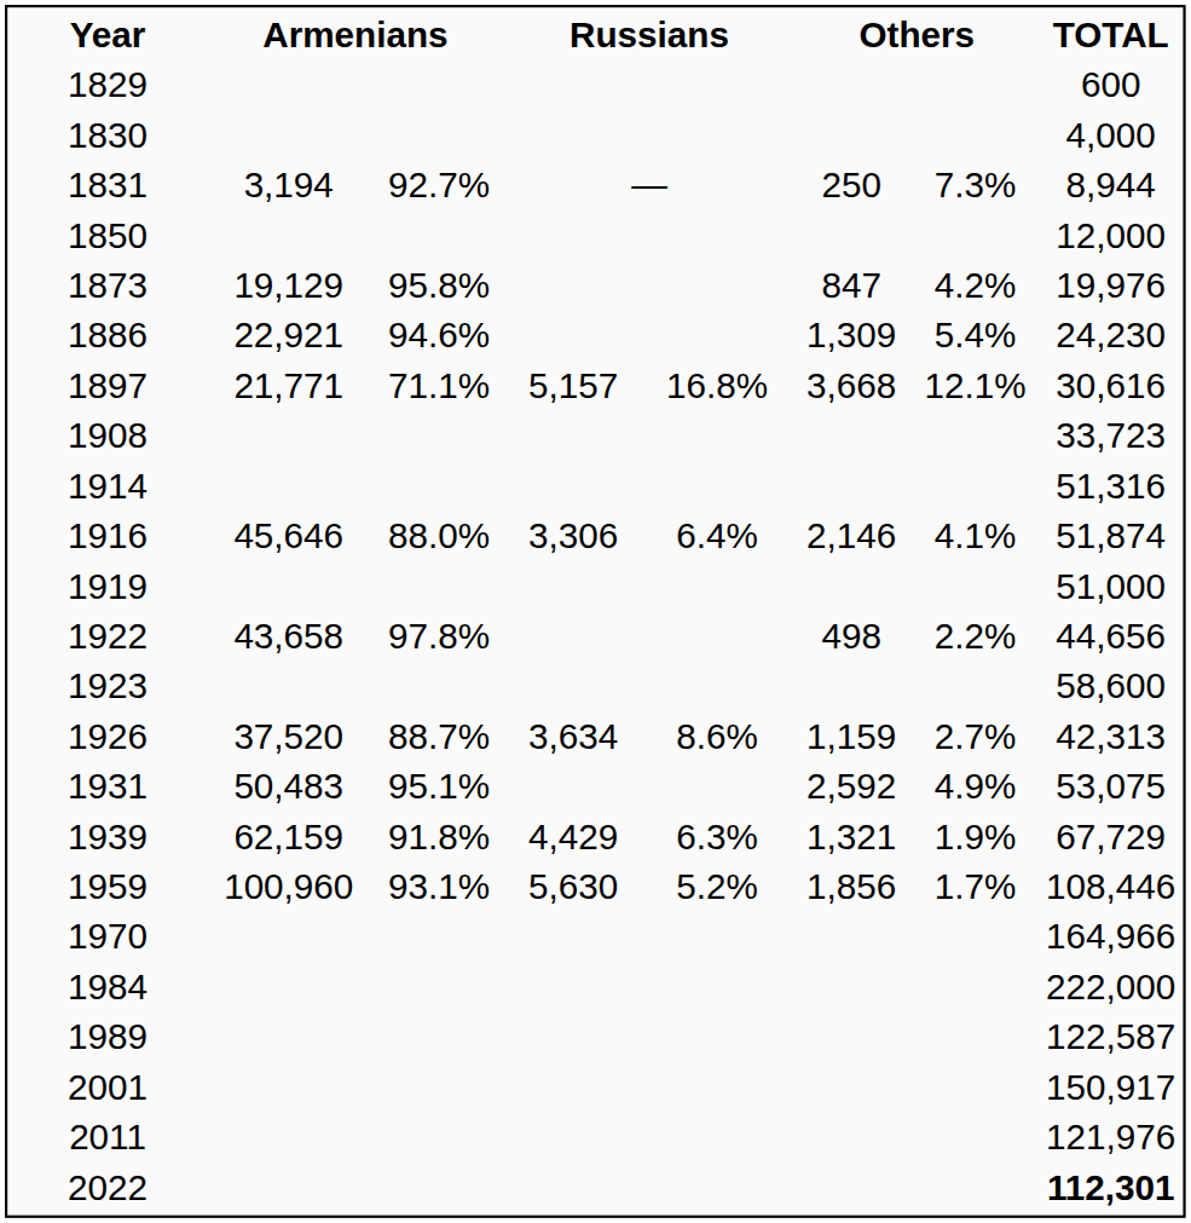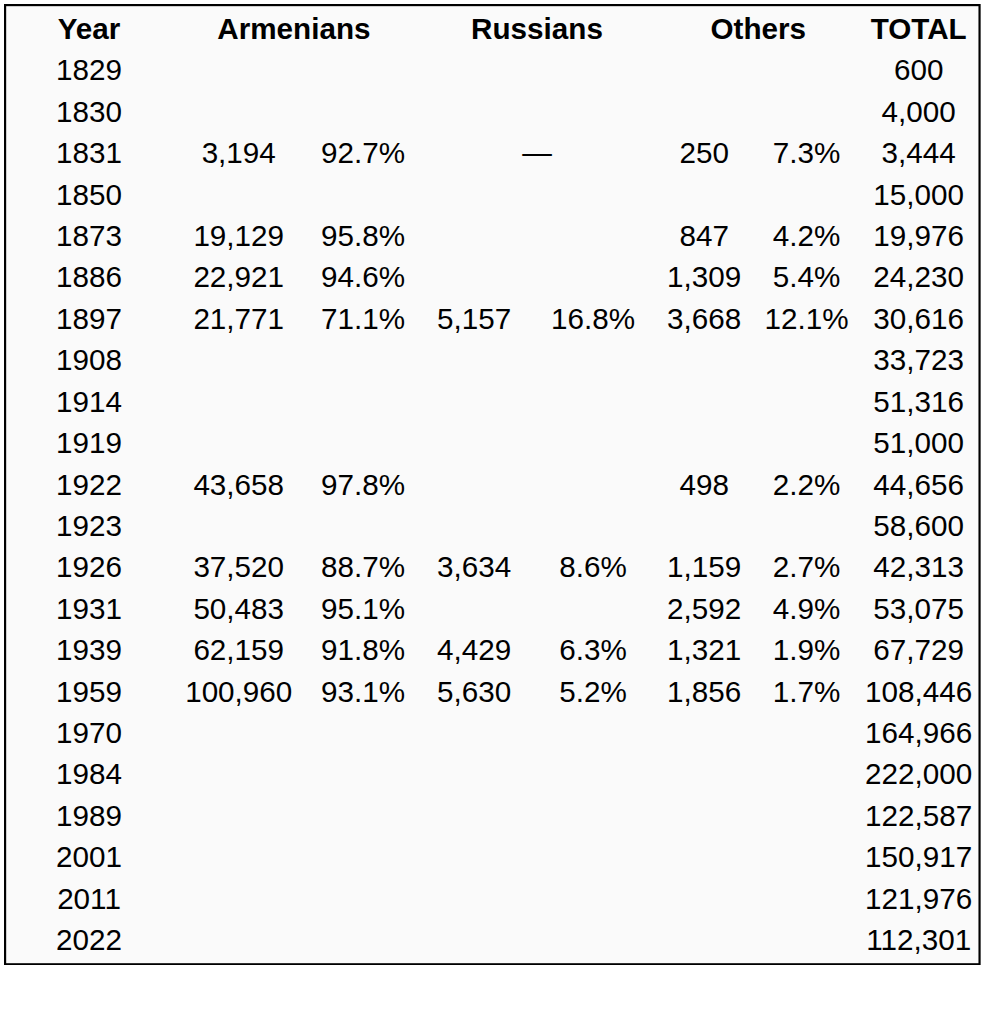 <table class="floatright" style="text-align:center; font-size:85%; border:1px solid black; background:#fafafa">
 <tr>
 <th scope="col" style="width:70px;">Year</th>
 <th scope="col" colspan=2 style="width:110px;">Armenians</th>
 <th scope="col" colspan=2 style="width:105px;">Russians</th>
 <th scope="col" colspan=2 style="width:90px;">Others</th>
 <th scope="col" style="width:70">TOTAL</th>
 </tr>
 <tr>
 <td>1829</td>
 <td colspan="2"></td>
 <td colspan="2"></td>
 <td colspan="2"></td>
 <td style="text-align:center;">600</td>
 </tr>
 <tr>
 <td>1830</td>
 <td colspan="2"></td>
 <td colspan="2"></td>
 <td colspan="2"></td>
 <td style="text-align:center;">4,000</td>
 </tr>
 <tr>
 <td>1831</td>
 <td style="text-align:center;">3,194</td>
 <td style="text-align:center;">92.7%</td>
 <td colspan="2" style="text-align:center;">—</td>
 <td style="text-align:center;">250</td>
 <td>7.3%</td>
-<td style="text-align:center;">8,944</td>
+<td style="text-align:center;">3,444</td>
 </tr>
 <tr>
 <td>1850</td>
 <td colspan="2"></td>
 <td colspan="2"></td>
 <td colspan="2"></td>
-<td style="text-align:center;">12,000</td>
+<td style="text-align:center;">15,000</td>
 </tr>
 <tr>
 <td>1873</td>
 <td style="text-align:center;">19,129</td>
 <td style="text-align:center;">95.8%</td>
 <td colspan="2"></td>
 <td style="text-align:center;">847</td>
 <td style="text-align:center;">4.2%</td>
 <td style="text-align:center;">19,976</td>
 </tr>
 <tr>
 <td>1886</td>
 <td style="text-align:center;">22,921</td>
 <td style="text-align:center;">94.6%</td>
 <td colspan="2"></td>
 <td style="text-align:center;">1,309</td>
 <td style="text-align:center;">5.4%</td>
 <td style="text-align:center;">24,230</td>
 </tr>
 <tr>
 <td>1897</td>
 <td style="text-align:center;">21,771</td>
 <td style="text-align:center;">71.1%</td>
 <td style="text-align:center;">5,157</td>
 <td style="text-align:center;">16.8%</td>
 <td style="text-align:center;">3,668</td>
 <td style="text-align:center;">12.1%</td>
 <td style="text-align:center;">30,616</td>
 </tr>
 <tr>
 <td>1908</td>
 <td colspan="2"></td>
 <td colspan="2"></td>
 <td colspan="2"></td>
 <td style="text-align:center;">33,723</td>
 </tr>
 <tr>
 <td>1914</td>
 <td colspan="2"></td>
 <td colspan="2"></td>
 <td colspan="2"></td>
 <td style="text-align:center;">51,316</td>
-</tr>
-<tr>
-<td>1916</td>
-<td style="text-align:center;">45,646</td>
-<td style="text-align:center;">88.0%</td>
-<td style="text-align:center;">3,306</td>
-<td style="text-align:center;">6.4%</td>
-<td style="text-align:center;">2,146</td>
-<td style="text-align:center;">4.1%</td>
-<td style="text-align:center;">51,874</td>
 </tr>
 <tr>
 <td>1919</td>
 <td colspan="2"></td>
 <td colspan="2"></td>
 <td colspan="2"></td>
 <td style="text-align:center;">51,000</td>
 </tr>
 <tr>
 <td>1922</td>
 <td style="text-align:center;">43,658</td>
 <td style="text-align:center;">97.8%</td>
 <td colspan="2"></td>
 <td style="text-align:center;">498</td>
 <td style="text-align:center;">2.2%</td>
 <td style="text-align:center;">44,656</td>
 </tr>
 <tr>
 <td>1923</td>
 <td colspan="2"></td>
 <td colspan="2"></td>
 <td colspan="2"></td>
 <td style="text-align:center;">58,600</td>
 </tr>
 <tr>
 <td>1926</td>
 <td style="text-align:center;">37,520</td>
 <td style="text-align:center;">88.7%</td>
 <td style="text-align:center;">3,634</td>
 <td style="text-align:center;">8.6%</td>
 <td style="text-align:center;">1,159</td>
 <td style="text-align:center;">2.7%</td>
 <td style="text-align:center;">42,313</td>
 </tr>
 <tr>
 <td>1931</td>
 <td style="text-align:center;">50,483</td>
 <td style="text-align:center;">95.1%</td>
 <td colspan="2"></td>
 <td style="text-align:center;">2,592</td>
 <td style="text-align:center;">4.9%</td>
 <td style="text-align:center;">53,075</td>
 </tr>
 <tr>
 <td>1939</td>
 <td style="text-align:center;">62,159</td>
 <td style="text-align:center;">91.8%</td>
 <td style="text-align:center;">4,429</td>
 <td style="text-align:center;">6.3%</td>
 <td style="text-align:center;">1,321</td>
 <td style="text-align:center;">1.9%</td>
 <td style="text-align:center;">67,729</td>
 </tr>
 <tr>
 <td>1959</td>
 <td style="text-align:center;">100,960</td>
 <td style="text-align:center;">93.1%</td>
 <td style="text-align:center;">5,630</td>
 <td style="text-align:center;">5.2%</td>
 <td style="text-align:center;">1,856</td>
 <td style="text-align:center;">1.7%</td>
 <td style="text-align:center;">108,446</td>
 </tr>
 <tr>
 <td>1970</td>
 <td colspan="2"></td>
 <td colspan="2"></td>
 <td colspan="2"></td>
 <td style="text-align:center;">164,966</td>
 </tr>
 <tr>
 <td>1984</td>
 <td colspan="2"></td>
 <td colspan="2"></td>
 <td colspan="2"></td>
 <td style="text-align:center;">222,000</td>
 </tr>
 <tr>
 <td>1989</td>
 <td colspan="2"></td>
 <td colspan="2"></td>
 <td colspan="2"></td>
 <td style="text-align:center;">122,587</td>
 </tr>
 <tr>
 <td>2001</td>
 <td colspan="2"></td>
 <td colspan="2"></td>
 <td colspan="2"></td>
 <td style="text-align:center;">150,917</td>
 </tr>
 <tr>
 <td>2011</td>
 <td colspan="2"></td>
 <td colspan="2"></td>
 <td colspan="2"></td>
 <td style="text-align:center;">121,976</td>
 </tr>
 <tr>
 <td>2022</td>
 <td colspan="2"></td>
 <td colspan="2"></td>
 <td colspan="2"></td>
-<td style="text-align:center;"><strong>112,301</strong></td>
+<td style="text-align:center;">112,301</td>
 </tr>
 </table>
